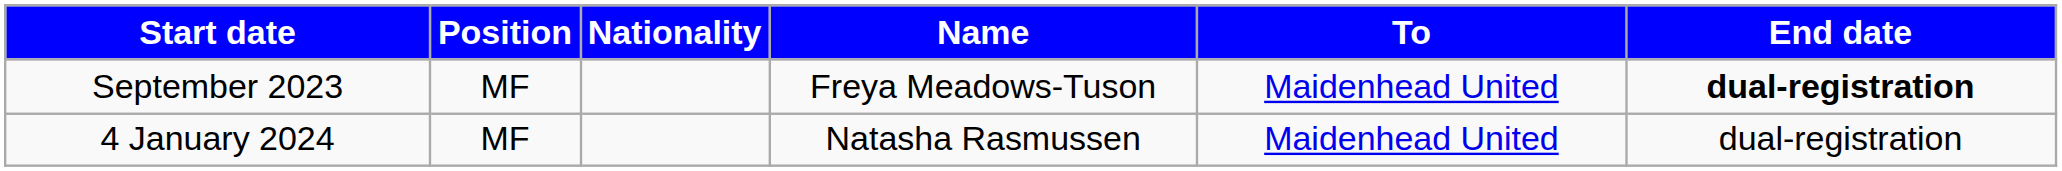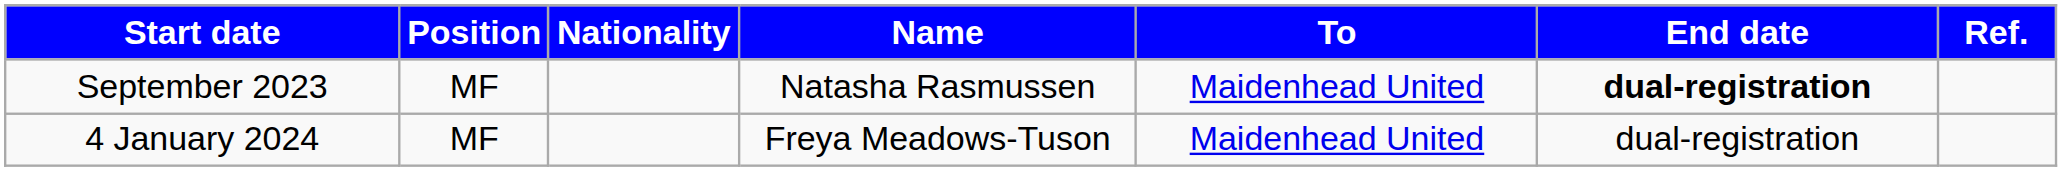 <table class="wikitable" style="text-align:center; font-size:90%; ">
 <tr>
 <th style="background:#00f; color:white; width:200px;">Start date</th>
 <th style="background:#00f; color:white; width:50px;">Position</th>
 <th style="background:#00f; color:white; width:50px;">Nationality</th>
 <th style="background:#00f; color:white; width:200px;">Name</th>
 <th style="background:#00f; color:white; width:200px;">To</th>
 <th style="background:#00f; color:white; width:200px;">End date</th>
+<th style="background:#00f; color:white; width:50px;">Ref.</th>
 </tr>
 <tr>
 <td>September 2023</td>
 <td>MF</td>
 <td></td>
-<td>Freya Meadows-Tuson</td>
+<td>Natasha Rasmussen</td>
 <td><a href='#'>Maidenhead United</a></td>
 <td><strong>dual-registration</strong></td>
+<td></td>
 </tr>
 <tr>
 <td>4 January 2024</td>
 <td>MF</td>
 <td></td>
-<td>Natasha Rasmussen</td>
+<td>Freya Meadows-Tuson</td>
 <td><a href='#'>Maidenhead United</a></td>
 <td>dual-registration</td>
+<td></td>
 </tr>
 </table>
